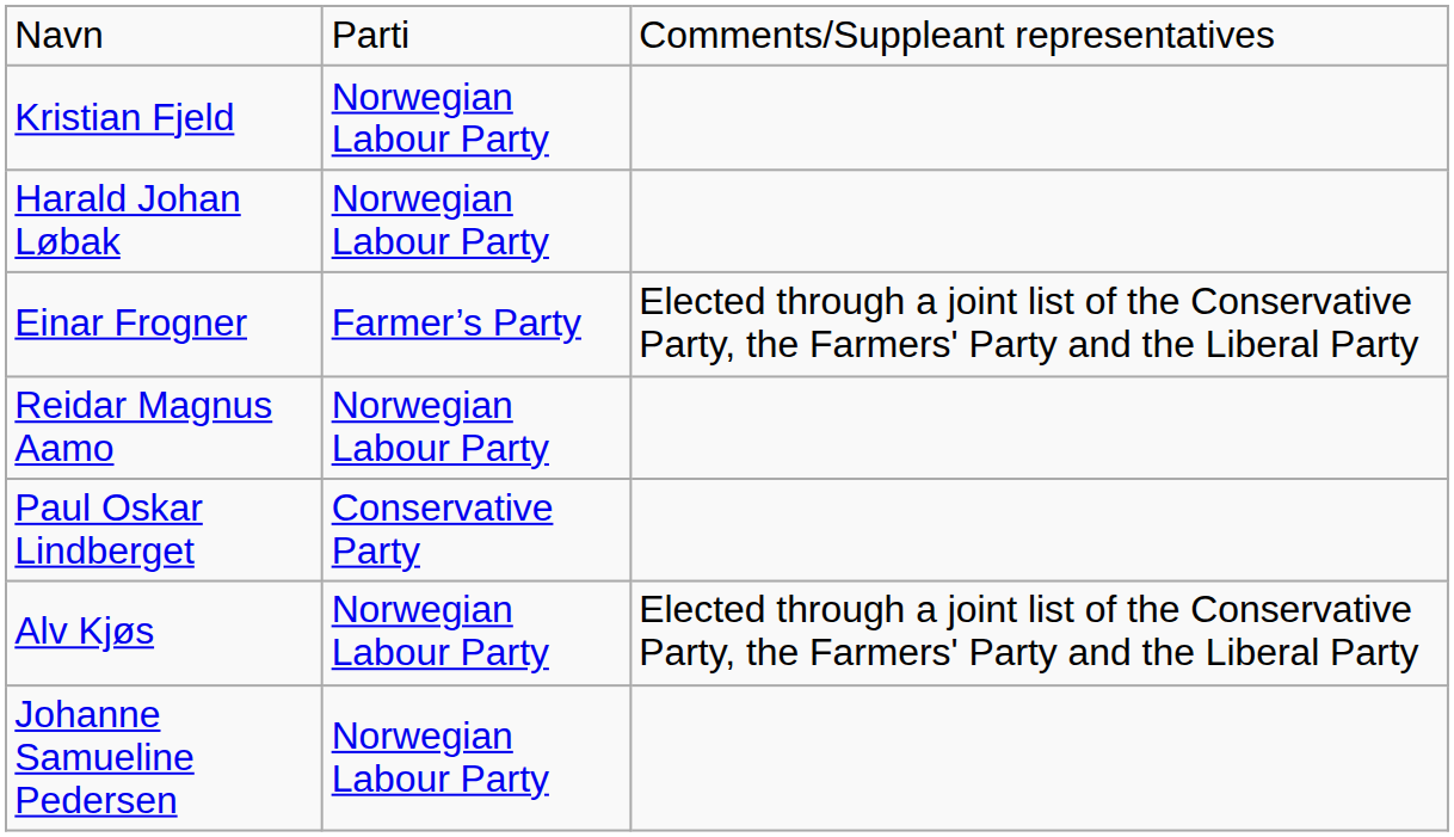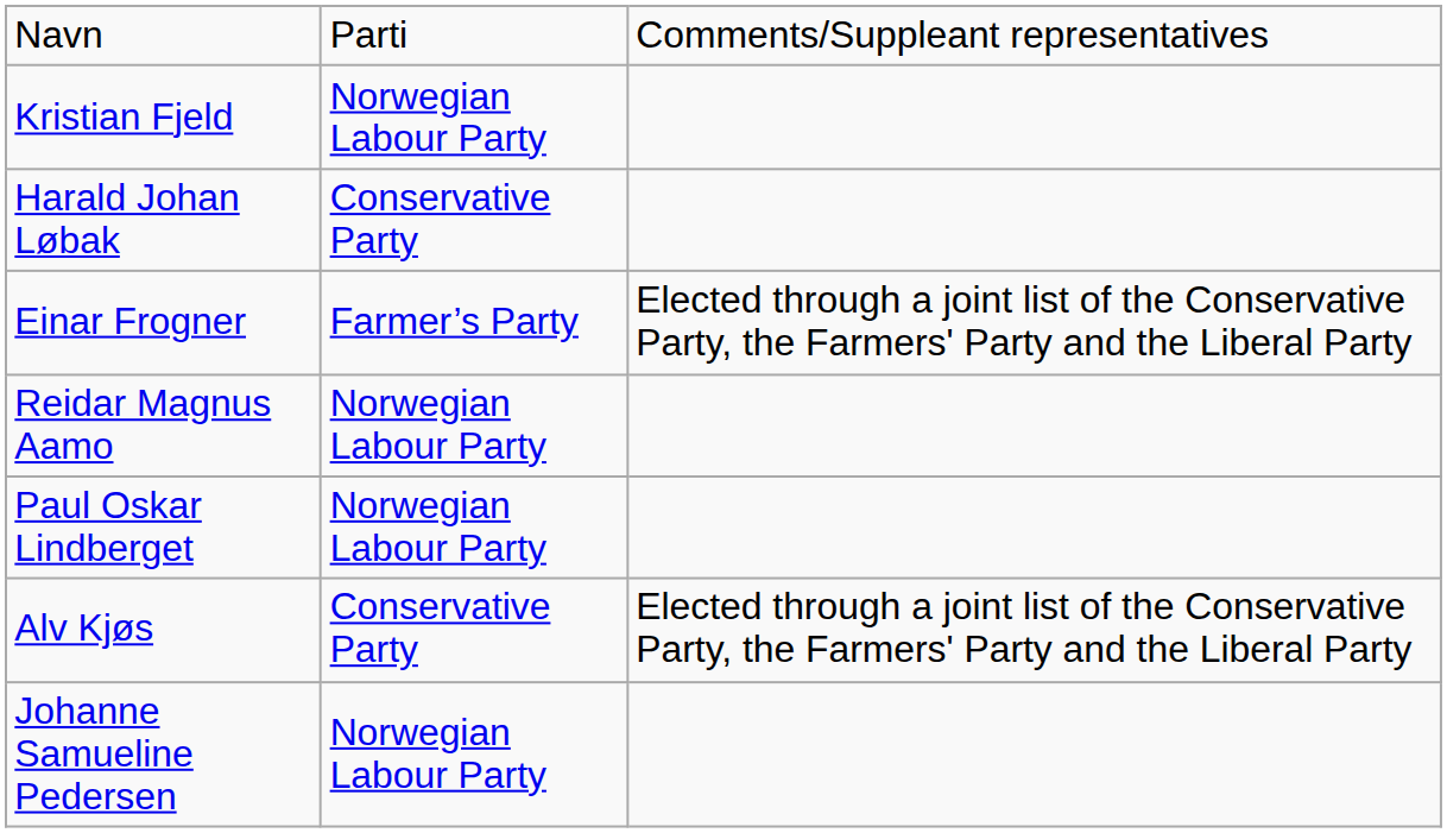 <table class="wikitable">
 <tr>
 <td>Navn</td>
 <td>Parti</td>
 <td>Comments/Suppleant representatives</td>
 </tr>
 <tr>
 <td><a href='#'>Kristian Fjeld</a></td>
 <td><a href='#'>Norwegian Labour Party</a></td>
 <td></td>
 </tr>
 <tr>
 <td><a href='#'>Harald Johan Løbak</a></td>
-<td><a href='#'>Norwegian Labour Party</a></td>
+<td><a href='#'>Conservative Party</a></td>
 <td></td>
 </tr>
 <tr>
 <td><a href='#'>Einar Frogner</a></td>
 <td><a href='#'>Farmer’s Party</a></td>
 <td>Elected through a joint list of the Conservative Party, the Farmers' Party and the Liberal Party</td>
 </tr>
 <tr>
 <td><a href='#'>Reidar Magnus Aamo</a></td>
 <td><a href='#'>Norwegian Labour Party</a></td>
 <td></td>
 </tr>
 <tr>
 <td><a href='#'>Paul Oskar Lindberget</a></td>
-<td><a href='#'>Conservative Party</a></td>
+<td><a href='#'>Norwegian Labour Party</a></td>
 <td></td>
 </tr>
 <tr>
 <td><a href='#'>Alv Kjøs</a></td>
-<td><a href='#'>Norwegian Labour Party</a></td>
+<td><a href='#'>Conservative Party</a></td>
 <td>Elected through a joint list of the Conservative Party, the Farmers' Party and the Liberal Party</td>
 </tr>
 <tr>
 <td><a href='#'>Johanne Samueline Pedersen</a></td>
 <td><a href='#'>Norwegian Labour Party</a></td>
 <td></td>
 </tr>
 </table>
